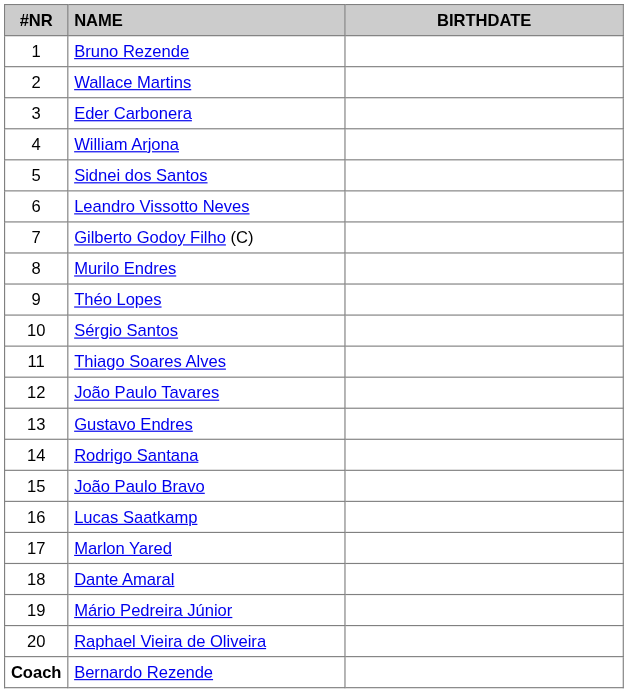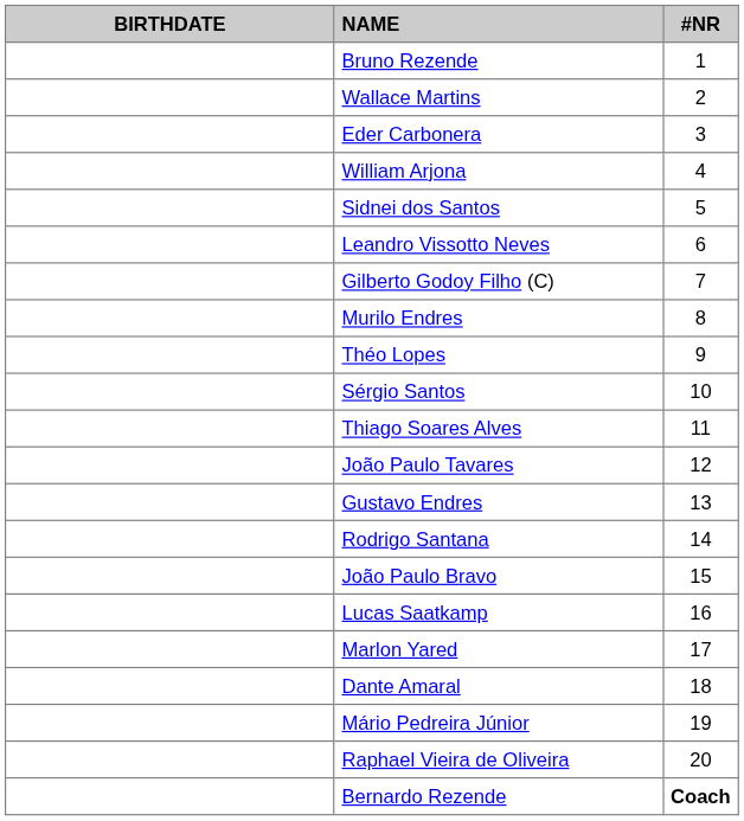 <table border="1" cellspacing="2" cellpadding="5" style="border-collapse: collapse; font-size: 90%;">
 <tr style="background:#ccc;">
+<th style="text-align:center; width:16em;">BIRTHDATE</th>
+<th style="text-align:left; width:16em;">NAME</th>
 <th>#NR</th>
-<th style="text-align:left; width:16em;">NAME</th>
-<th style="text-align:center; width:16em;">BIRTHDATE</th>
 </tr>
 <tr>
+<td align="center"></td>
+<td><a href='#'>Bruno Rezende</a></td>
 <td style="text-align:center;">1</td>
-<td><a href='#'>Bruno Rezende</a></td>
-<td align="center"></td>
 </tr>
 <tr>
+<td align="center"></td>
+<td><a href='#'>Wallace Martins</a></td>
 <td style="text-align:center;">2</td>
-<td><a href='#'>Wallace Martins</a></td>
-<td align="center"></td>
 </tr>
 <tr>
+<td align="center"></td>
+<td><a href='#'>Eder Carbonera</a></td>
 <td style="text-align:center;">3</td>
-<td><a href='#'>Eder Carbonera</a></td>
-<td align="center"></td>
 </tr>
 <tr>
+<td align="center"></td>
+<td><a href='#'>William Arjona</a></td>
 <td style="text-align:center;">4</td>
-<td><a href='#'>William Arjona</a></td>
-<td align="center"></td>
 </tr>
 <tr>
+<td align="center"></td>
+<td><a href='#'>Sidnei dos Santos</a></td>
 <td style="text-align:center;">5</td>
-<td><a href='#'>Sidnei dos Santos</a></td>
-<td align="center"></td>
 </tr>
 <tr>
+<td align="center"></td>
+<td><a href='#'>Leandro Vissotto Neves</a></td>
 <td style="text-align:center;">6</td>
-<td><a href='#'>Leandro Vissotto Neves</a></td>
-<td align="center"></td>
 </tr>
 <tr>
+<td align="center"></td>
+<td><a href='#'>Gilberto Godoy Filho</a> (C)</td>
 <td style="text-align:center;">7</td>
-<td><a href='#'>Gilberto Godoy Filho</a> (C)</td>
-<td align="center"></td>
 </tr>
 <tr>
+<td align="center"></td>
+<td><a href='#'>Murilo Endres</a></td>
 <td style="text-align:center;">8</td>
-<td><a href='#'>Murilo Endres</a></td>
-<td align="center"></td>
 </tr>
 <tr>
+<td align="center"></td>
+<td><a href='#'>Théo Lopes</a></td>
 <td style="text-align:center;">9</td>
-<td><a href='#'>Théo Lopes</a></td>
-<td align="center"></td>
 </tr>
 <tr>
+<td align="center"></td>
+<td><a href='#'>Sérgio Santos</a></td>
 <td style="text-align:center;">10</td>
-<td><a href='#'>Sérgio Santos</a></td>
-<td align="center"></td>
 </tr>
 <tr>
+<td align="center"></td>
+<td><a href='#'>Thiago Soares Alves</a></td>
 <td style="text-align:center;">11</td>
-<td><a href='#'>Thiago Soares Alves</a></td>
-<td align="center"></td>
 </tr>
 <tr>
+<td align="center"></td>
+<td><a href='#'>João Paulo Tavares</a></td>
 <td style="text-align:center;">12</td>
-<td><a href='#'>João Paulo Tavares</a></td>
-<td align="center"></td>
 </tr>
 <tr>
+<td align="center"></td>
+<td><a href='#'>Gustavo Endres</a></td>
 <td style="text-align:center;">13</td>
-<td><a href='#'>Gustavo Endres</a></td>
-<td align="center"></td>
 </tr>
 <tr>
+<td align="center"></td>
+<td><a href='#'>Rodrigo Santana</a></td>
 <td style="text-align:center;">14</td>
-<td><a href='#'>Rodrigo Santana</a></td>
-<td align="center"></td>
 </tr>
 <tr>
+<td align="center"></td>
+<td><a href='#'>João Paulo Bravo</a></td>
 <td style="text-align:center;">15</td>
-<td><a href='#'>João Paulo Bravo</a></td>
-<td align="center"></td>
 </tr>
 <tr>
+<td align="center"></td>
+<td><a href='#'>Lucas Saatkamp</a></td>
 <td style="text-align:center;">16</td>
-<td><a href='#'>Lucas Saatkamp</a></td>
-<td align="center"></td>
 </tr>
 <tr>
+<td align="center"></td>
+<td><a href='#'>Marlon Yared</a></td>
 <td style="text-align:center;">17</td>
-<td><a href='#'>Marlon Yared</a></td>
-<td align="center"></td>
 </tr>
 <tr>
+<td align="center"></td>
+<td><a href='#'>Dante Amaral</a></td>
 <td style="text-align:center;">18</td>
-<td><a href='#'>Dante Amaral</a></td>
-<td align="center"></td>
 </tr>
 <tr>
+<td align="center"></td>
+<td><a href='#'>Mário Pedreira Júnior</a></td>
 <td style="text-align:center;">19</td>
-<td><a href='#'>Mário Pedreira Júnior</a></td>
-<td align="center"></td>
 </tr>
 <tr>
+<td align="center"></td>
+<td><a href='#'>Raphael Vieira de Oliveira</a></td>
 <td style="text-align:center;">20</td>
-<td><a href='#'>Raphael Vieira de Oliveira</a></td>
-<td align="center"></td>
 </tr>
 <tr>
+<td align="center"></td>
+<td><a href='#'>Bernardo Rezende</a></td>
 <td style="text-align:center;"><strong>Coach</strong></td>
-<td><a href='#'>Bernardo Rezende</a></td>
-<td align="center"></td>
 </tr>
 </table>
